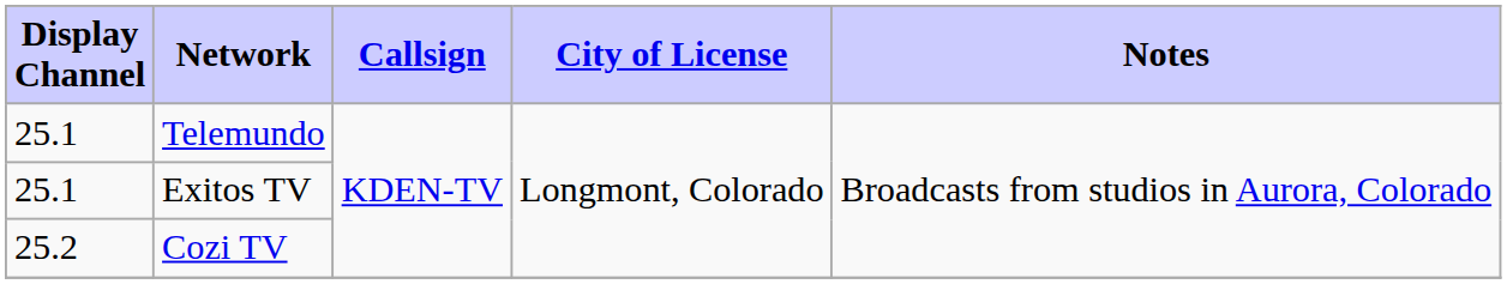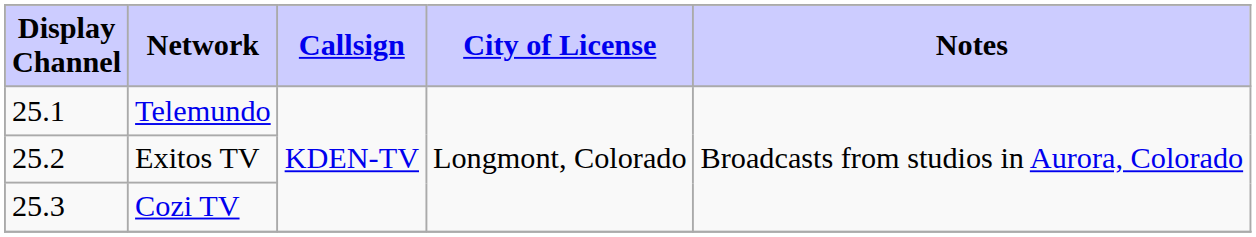 <table class="wikitable" border="1">
 <tr>
 <th style="background:#ccccff;"><strong>Display<br>Channel</strong></th>
 <th style="background:#ccccff;"><strong>Network</strong></th>
 <th style="background:#ccccff;"><strong><a href='#'>Callsign</a></strong></th>
 <th style="background:#ccccff;"><strong><a href='#'>City of License</a></strong></th>
 <th style="background:#ccccff;"><strong>Notes</strong></th>
 </tr>
 <tr>
 <td rowspan=1>25.1</td>
 <td rowspan=1><a href='#'>Telemundo</a></td>
 <td rowspan=3><a href='#'>KDEN-TV</a></td>
 <td rowspan=3>Longmont, Colorado</td>
 <td rowspan=3>Broadcasts from studios in <a href='#'>Aurora, Colorado</a></td>
 </tr>
 <tr>
-<td>25.1</td>
+<td>25.2</td>
 <td>Exitos TV</td>
 </tr>
 <tr>
-<td>25.2</td>
+<td>25.3</td>
 <td><a href='#'>Cozi TV</a></td>
 </tr>
 <tr>
 </tr>
 </table>
